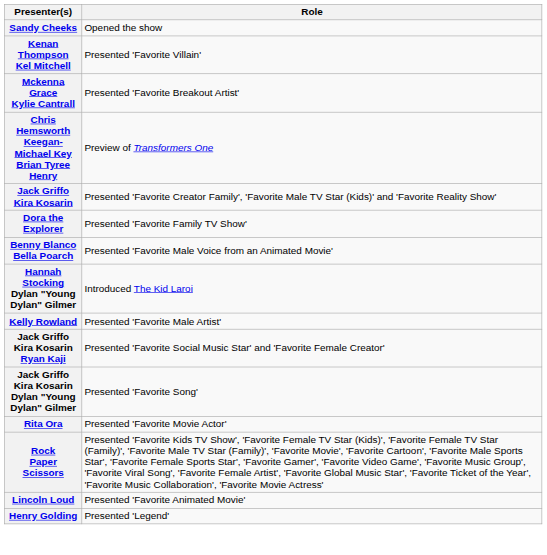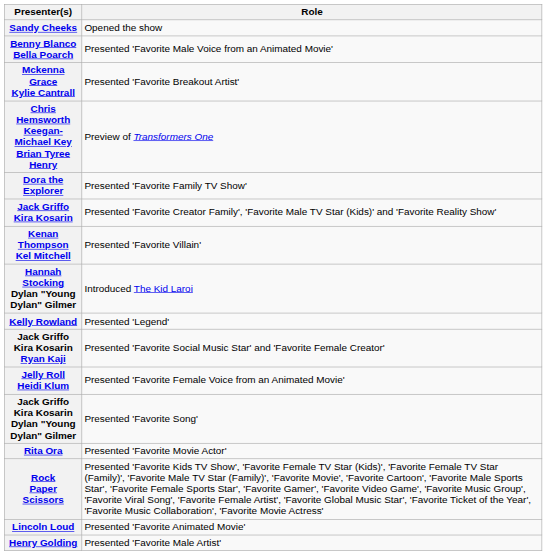 <table class="wikitable plainrowheaders">
 <tr>
 <th scope="col">Presenter(s)</th>
 <th scope="col">Role</th>
 </tr>
 <tr>
 <th scope="row"><a href='#'>Sandy Cheeks</a> </th>
 <td>Opened the show</td>
 </tr>
 <tr>
-<th scope="row"><a href='#'>Kenan Thompson</a><br><a href='#'>Kel Mitchell</a></th>
-<td>Presented 'Favorite Villain'</td>
+<th scope="row"><a href='#'>Benny Blanco</a><br><a href='#'>Bella Poarch</a></th>
+<td>Presented 'Favorite Male Voice from an Animated Movie'</td>
 </tr>
 <tr>
 <th scope="row"><a href='#'>Mckenna Grace</a><br><a href='#'>Kylie Cantrall</a></th>
 <td>Presented 'Favorite Breakout Artist'</td>
 </tr>
 <tr>
 <th scope="row"><a href='#'>Chris Hemsworth</a><br><a href='#'>Keegan-Michael Key</a><br><a href='#'>Brian Tyree Henry</a></th>
 <td>Preview of <em><a href='#'>Transformers One</a></em></td>
 </tr>
 <tr>
+<th scope="row"><a href='#'>Dora the Explorer</a> </th>
+<td>Presented 'Favorite Family TV Show'</td>
+</tr>
+<tr>
 <th scope="row"><a href='#'>Jack Griffo</a><br><a href='#'>Kira Kosarin</a></th>
 <td>Presented 'Favorite Creator Family', 'Favorite Male TV Star (Kids)' and 'Favorite Reality Show'</td>
 </tr>
 <tr>
-<th scope="row"><a href='#'>Dora the Explorer</a> </th>
-<td>Presented 'Favorite Family TV Show'</td>
-</tr>
-<tr>
-<th scope="row"><a href='#'>Benny Blanco</a><br><a href='#'>Bella Poarch</a></th>
-<td>Presented 'Favorite Male Voice from an Animated Movie'</td>
+<th scope="row"><a href='#'>Kenan Thompson</a><br><a href='#'>Kel Mitchell</a></th>
+<td>Presented 'Favorite Villain'</td>
 </tr>
 <tr>
 <th scope="row"><a href='#'>Hannah Stocking</a><br>Dylan "Young Dylan" Gilmer</th>
 <td>Introduced <a href='#'>The Kid Laroi</a></td>
 </tr>
 <tr>
 <th scope="row"><a href='#'>Kelly Rowland</a></th>
-<td>Presented 'Favorite Male Artist'</td>
+<td>Presented 'Legend'</td>
 </tr>
 <tr>
 <th scope="row">Jack Griffo<br>Kira Kosarin<br><a href='#'>Ryan Kaji</a></th>
 <td>Presented 'Favorite Social Music Star' and 'Favorite Female Creator'</td>
+</tr>
+<tr>
+<th scope="row"><a href='#'>Jelly Roll</a><br><a href='#'>Heidi Klum</a></th>
+<td>Presented 'Favorite Female Voice from an Animated Movie'</td>
 </tr>
 <tr>
 <th scope="row">Jack Griffo<br>Kira Kosarin<br>Dylan "Young Dylan" Gilmer</th>
 <td>Presented 'Favorite Song'</td>
 </tr>
 <tr>
 <th scope="row"><a href='#'>Rita Ora</a></th>
 <td>Presented 'Favorite Movie Actor'</td>
 </tr>
 <tr>
 <th scope="row"><a href='#'>Rock</a> <br><a href='#'>Paper</a> <br><a href='#'>Scissors</a> </th>
 <td>Presented 'Favorite Kids TV Show', 'Favorite Female TV Star (Kids)', 'Favorite Female TV Star (Family)', 'Favorite Male TV Star (Family)', 'Favorite Movie', 'Favorite Cartoon', 'Favorite Male Sports Star', 'Favorite Female Sports Star', 'Favorite Gamer', 'Favorite Video Game', 'Favorite Music Group', 'Favorite Viral Song', 'Favorite Female Artist', 'Favorite Global Music Star', 'Favorite Ticket of the Year', 'Favorite Music Collaboration', 'Favorite Movie Actress'</td>
 </tr>
 <tr>
 <th scope="row"><a href='#'>Lincoln Loud</a> </th>
 <td>Presented 'Favorite Animated Movie'</td>
 </tr>
 <tr>
 <th scope="row"><a href='#'>Henry Golding</a></th>
-<td>Presented 'Legend'</td>
+<td>Presented 'Favorite Male Artist'</td>
 </tr>
 </table>
